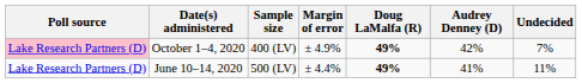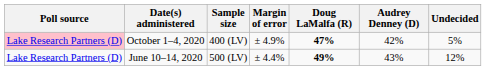 <table class="wikitable" style="text-align:center;">
 <tr>
 <th>Poll source</th>
 <th>Date(s)<br>administered</th>
 <th>Sample<br>size</th>
 <th>Margin<br>of error</th>
 <th style="width:100px;">Doug<br>LaMalfa (R)</th>
 <th style="width:100px;">Audrey<br>Denney (D)</th>
 <th>Undecided</th>
 </tr>
 <tr>
 <td style="background: pink; text-align:left;"><a href='#'>Lake Research Partners (D)</a></td>
 <td>October 1–4, 2020</td>
 <td>400 (LV)</td>
 <td>± 4.9%</td>
-<td><strong>49%</strong></td>
+<td><strong>47%</strong></td>
 <td>42%</td>
-<td>7%</td>
+<td>5%</td>
 </tr>
 <tr>
 <td style="text-align:left;"><a href='#'>Lake Research Partners (D)</a></td>
 <td>June 10–14, 2020</td>
 <td>500 (LV)</td>
 <td>± 4.4%</td>
 <td><strong>49%</strong></td>
-<td>41%</td>
-<td>11%</td>
+<td>43%</td>
+<td>12%</td>
 </tr>
 </table>
